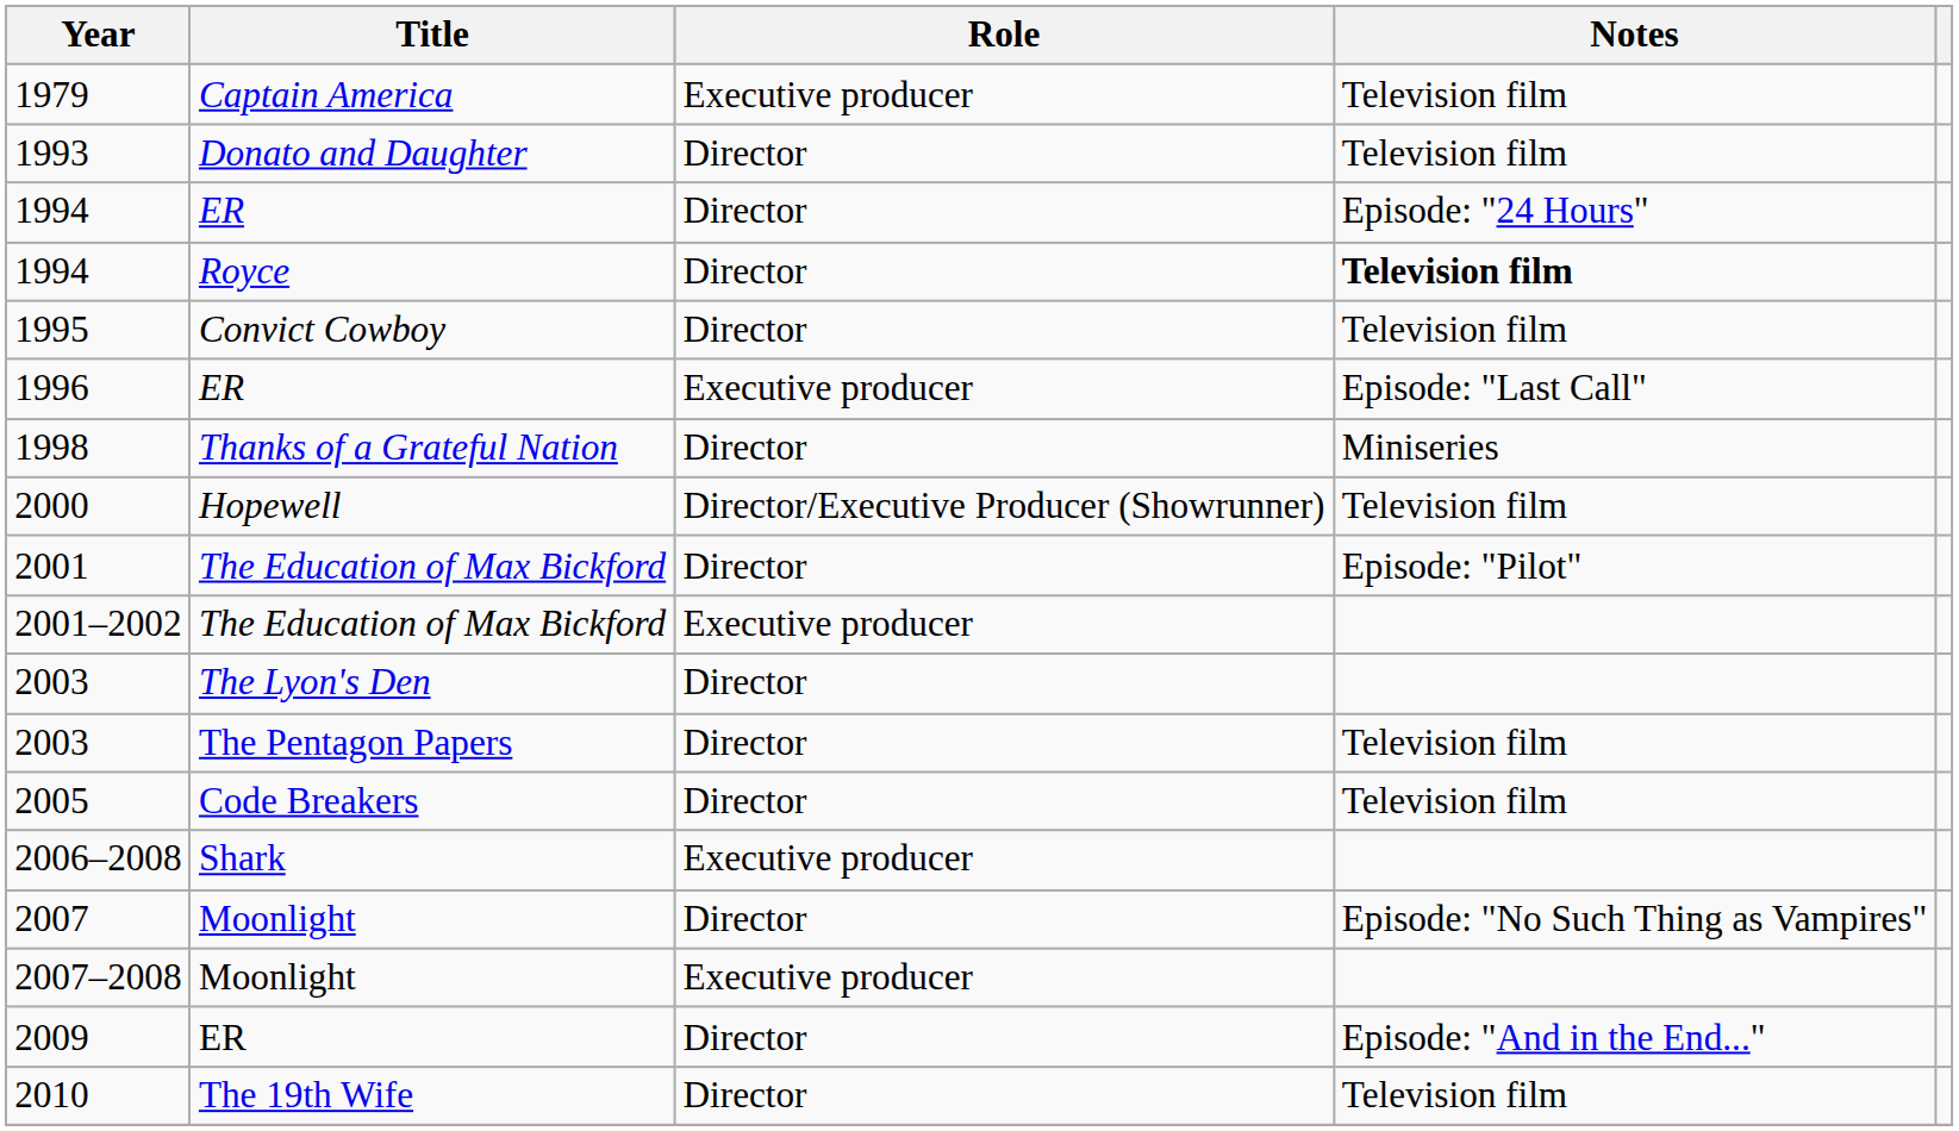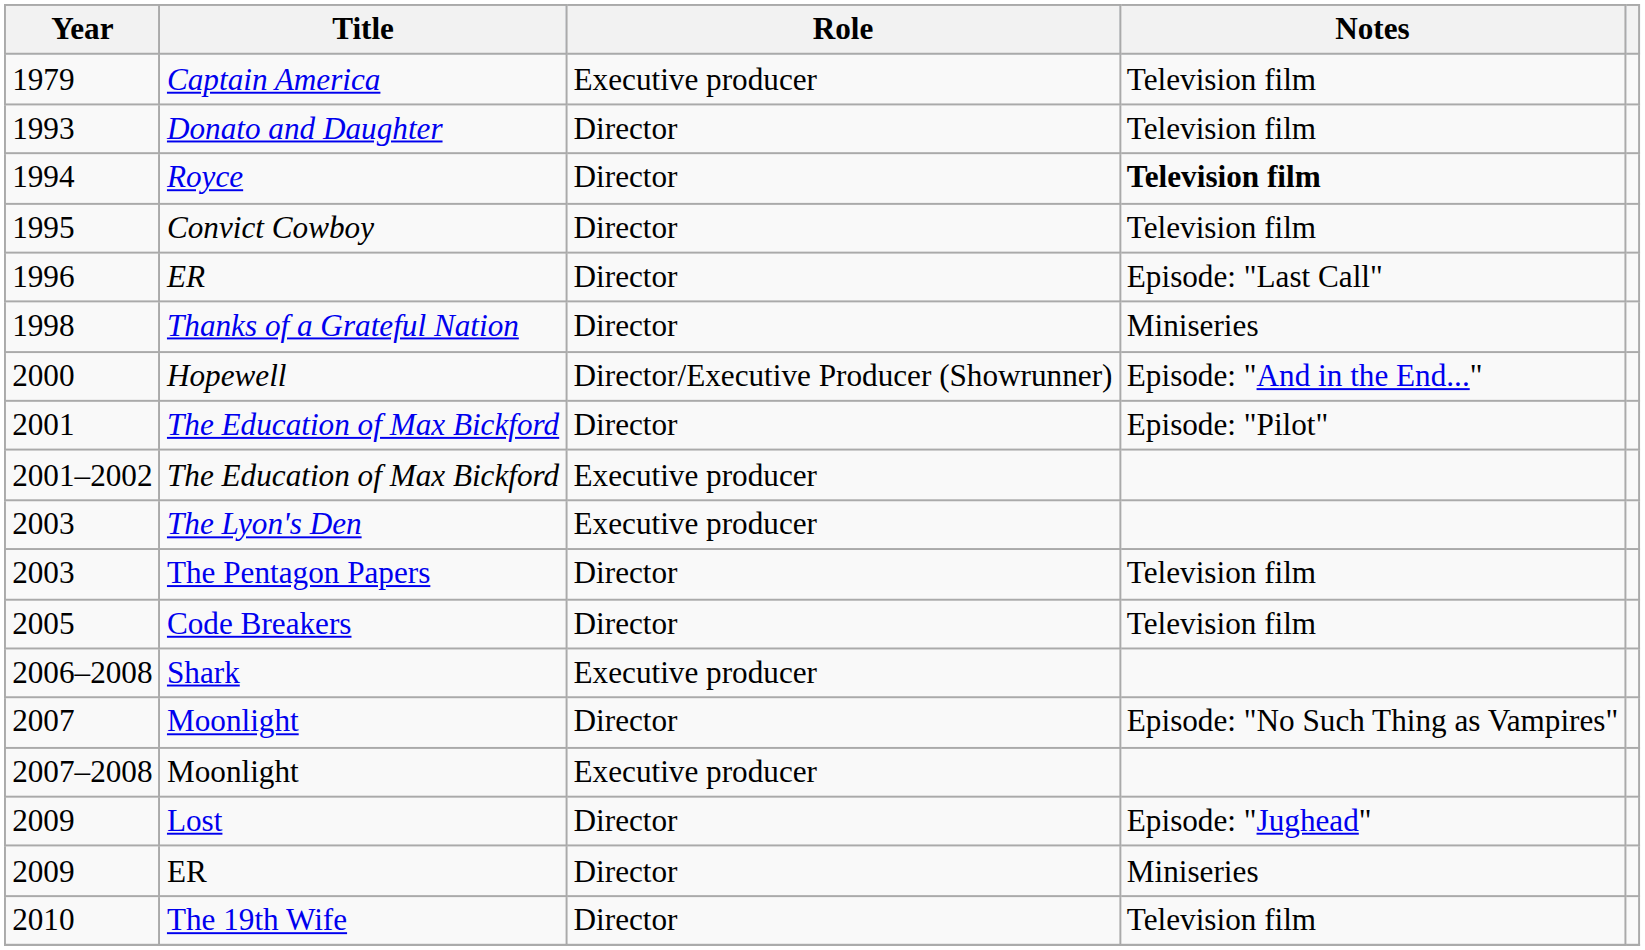 <table class="wikitable sortable plainheaders">
 <tr style="background:#b0c4de; text-align:center;">
 <th scope="row" data-sort-type="number">Year</th>
 <th scope="col">Title</th>
 <th scope="col">Role</th>
 <th scope="col" class="unsortable">Notes</th>
 <th scope="col" class="unsortable"></th>
 </tr>
 <tr>
 <td>1979</td>
 <td><em><a href='#'>Captain America</a></em></td>
 <td>Executive producer</td>
 <td>Television film</td>
 <td></td>
 </tr>
 <tr>
 <td>1993</td>
 <td><em><a href='#'>Donato and Daughter</a></em></td>
 <td>Director</td>
 <td>Television film</td>
 <td></td>
 </tr>
 <tr>
 <td>1994</td>
-<td><em><a href='#'>ER</a></em></td>
-<td>Director</td>
-<td>Episode: "<a href='#'>24 Hours</a>"</td>
-<td></td>
-</tr>
-<tr>
-<td>1994</td>
 <td><em><a href='#'>Royce</a></em></td>
 <td>Director</td>
 <td><strong>Television film</strong></td>
 <td></td>
 </tr>
 <tr>
 <td>1995</td>
 <td><em>Convict Cowboy</em></td>
 <td>Director</td>
 <td>Television film</td>
 <td></td>
 </tr>
 <tr>
 <td>1996</td>
 <td><em>ER</em></td>
-<td>Executive producer</td>
+<td>Director</td>
 <td>Episode: "Last Call"</td>
 <td></td>
 </tr>
 <tr>
 <td>1998</td>
 <td><em><a href='#'>Thanks of a Grateful Nation</a></em></td>
 <td>Director</td>
 <td>Miniseries</td>
 <td></td>
 </tr>
 <tr>
 <td>2000</td>
 <td><em>Hopewell</em></td>
 <td>Director/Executive Producer (Showrunner)</td>
-<td>Television film</td>
+<td>Episode: "<a href='#'>And in the End...</a>"</td>
 <td></td>
 </tr>
 <tr>
 <td>2001</td>
 <td><em><a href='#'>The Education of Max Bickford</a></em></td>
 <td>Director</td>
 <td>Episode: "Pilot"</td>
 <td></td>
 </tr>
 <tr>
 <td>2001–2002</td>
 <td><em>The Education of Max Bickford</em></td>
 <td>Executive producer</td>
 <td></td>
 <td></td>
 </tr>
 <tr>
 <td>2003</td>
 <td><em><a href='#'>The Lyon's Den</a></td>
-<td>Director</td>
+<td>Executive producer</td>
 <td></td>
 <td></td>
 </tr>
 <tr>
 <td>2003</td>
 <td></em><a href='#'>The Pentagon Papers</a><em></td>
 <td>Director</td>
 <td>Television film</td>
 <td></td>
 </tr>
 <tr>
 <td>2005</td>
 <td></em><a href='#'>Code Breakers</a><em></td>
 <td>Director</td>
 <td>Television film</td>
 <td></td>
 </tr>
 <tr>
 <td>2006–2008</td>
 <td></em><a href='#'>Shark</a><em></td>
 <td>Executive producer</td>
 <td></td>
 <td></td>
 </tr>
 <tr>
 <td>2007</td>
 <td><a href='#'>Moonlight</a></td>
 <td>Director</td>
 <td>Episode: "No Such Thing as Vampires"</td>
 <td></td>
 </tr>
 <tr>
 <td>2007–2008</td>
 <td>Moonlight</td>
 <td>Executive producer</td>
 <td></td>
 <td></td>
 </tr>
 <tr>
 <td>2009</td>
+<td></em><a href='#'>Lost</a><em></td>
+<td>Director</td>
+<td>Episode: "<a href='#'>Jughead</a>"</td>
+<td></td>
+</tr>
+<tr>
+<td>2009</td>
 <td></em>ER<em></td>
 <td>Director</td>
-<td>Episode: "<a href='#'>And in the End...</a>"</td>
+<td>Miniseries</td>
 <td></td>
 </tr>
 <tr>
 <td>2010</td>
 <td></em><a href='#'>The 19th Wife</a><em></td>
 <td>Director</td>
 <td>Television film</td>
 <td></td>
 </tr>
 <tr>
 </tr>
 </table>
